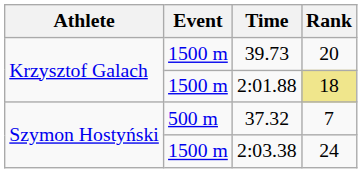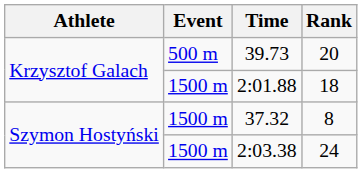 <table class="wikitable" style="font-size:90%">
 <tr>
 <th>Athlete</th>
 <th>Event</th>
 <th>Time</th>
 <th>Rank</th>
 </tr>
 <tr align=center>
 <td align=left rowspan=2><a href='#'>Krzysztof Galach</a></td>
-<td align=left><a href='#'>1500 m</a></td>
+<td align=left><a href='#'>500 m</a></td>
 <td>39.73</td>
 <td>20</td>
 </tr>
 <tr align=center>
 <td align=left><a href='#'>1500 m</a></td>
 <td>2:01.88</td>
-<td style="background: khaki;">18</td>
+<td>18</td>
 </tr>
 <tr align=center>
 <td align=left rowspan=2><a href='#'>Szymon Hostyński</a></td>
-<td align=left><a href='#'>500 m</a></td>
+<td align=left><a href='#'>1500 m</a></td>
 <td>37.32</td>
-<td>7</td>
+<td>8</td>
 </tr>
 <tr align=center>
 <td align=left><a href='#'>1500 m</a></td>
 <td>2:03.38</td>
 <td>24</td>
 </tr>
 </table>
